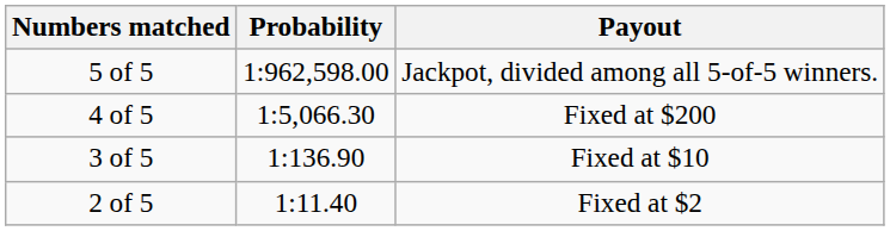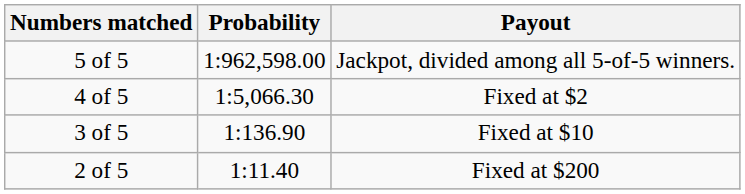 <table class="wikitable">
 <tr>
 <th>Numbers matched</th>
 <th>Probability</th>
 <th>Payout</th>
 </tr>
 <tr align="center">
 <td>5 of 5</td>
 <td>1:962,598.00</td>
 <td>Jackpot, divided among all 5-of-5 winners.</td>
 </tr>
 <tr align="center">
 <td>4 of 5</td>
 <td>1:5,066.30</td>
-<td>Fixed at $200</td>
+<td>Fixed at $2</td>
 </tr>
 <tr align="center">
 <td>3 of 5</td>
 <td>1:136.90</td>
 <td>Fixed at $10</td>
 </tr>
 <tr align="center">
 <td>2 of 5</td>
 <td>1:11.40</td>
-<td>Fixed at $2</td>
+<td>Fixed at $200</td>
 </tr>
 </table>
